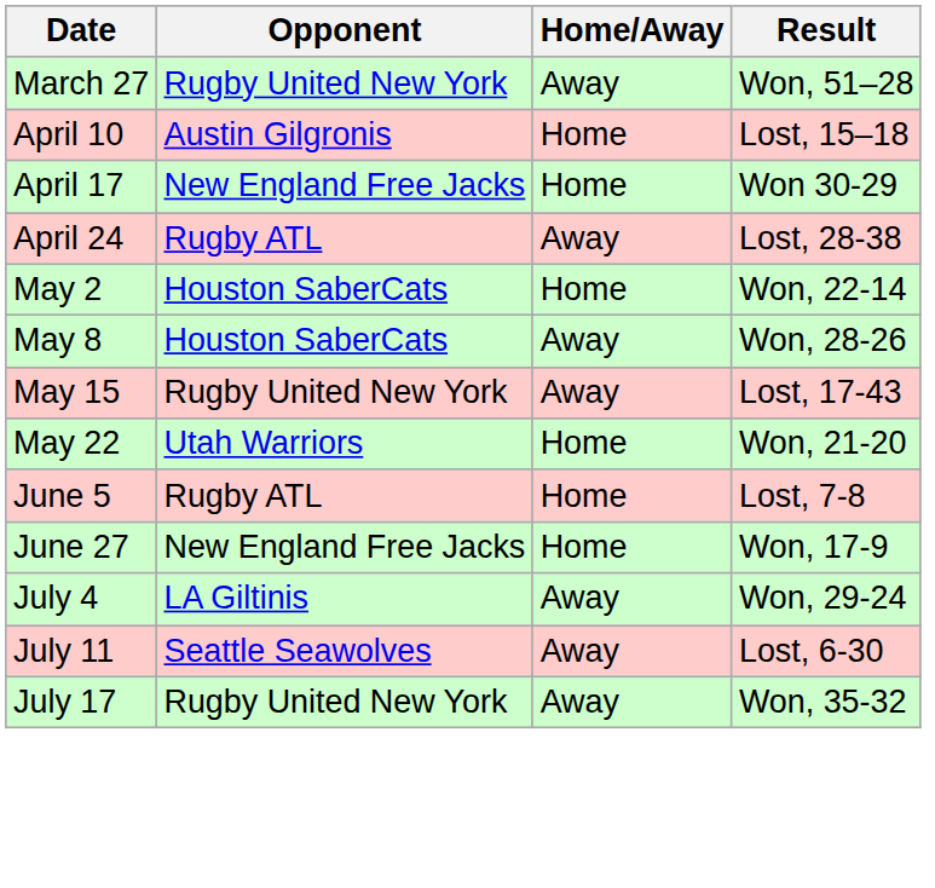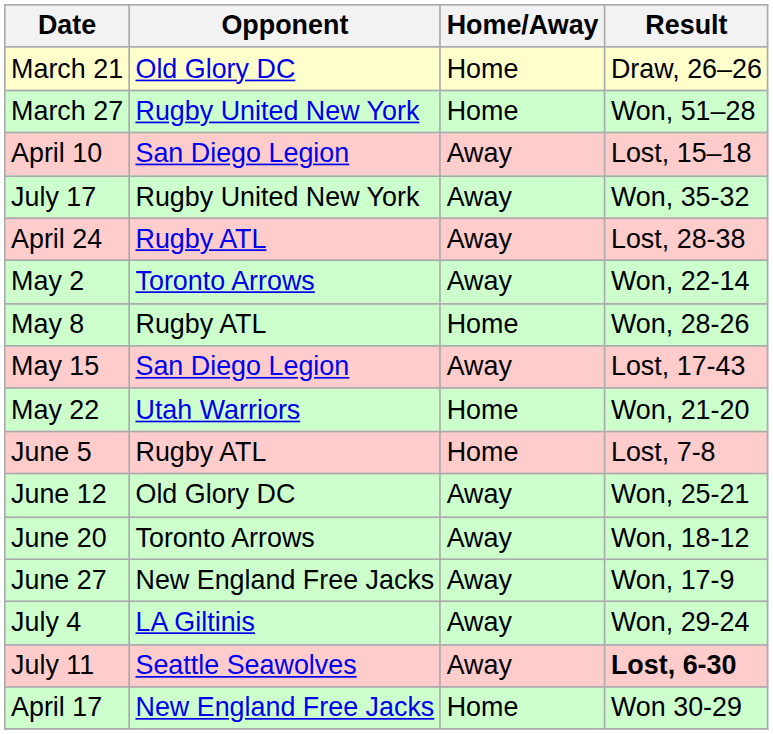 <table class="wikitable">
 <tr>
 <th>Date</th>
 <th>Opponent</th>
 <th>Home/Away</th>
 <th>Result</th>
 </tr>
+<tr bgcolor="#FFFFCC">
+<td>March 21</td>
+<td><a href='#'>Old Glory DC</a></td>
+<td>Home</td>
+<td>Draw, 26–26</td>
+</tr>
 <tr bgcolor="#CCFFCC">
 <td>March 27</td>
 <td><a href='#'>Rugby United New York</a></td>
-<td>Away</td>
+<td>Home</td>
 <td>Won, 51–28</td>
 </tr>
 <tr bgcolor="#FFCCCC">
 <td>April 10</td>
-<td><a href='#'>Austin Gilgronis</a></td>
-<td>Home</td>
+<td><a href='#'>San Diego Legion</a></td>
+<td>Away</td>
 <td>Lost, 15–18</td>
 </tr>
 <tr bgcolor="#CCFFCC">
-<td>April 17</td>
-<td><a href='#'>New England Free Jacks</a></td>
-<td>Home</td>
-<td>Won 30-29</td>
+<td>July 17</td>
+<td>Rugby United New York</td>
+<td>Away</td>
+<td>Won, 35-32</td>
 </tr>
 <tr bgcolor="#FFCCCC">
 <td>April 24</td>
 <td><a href='#'>Rugby ATL</a></td>
 <td>Away</td>
 <td>Lost, 28-38</td>
 </tr>
 <tr bgcolor="#CCFFCC">
 <td>May 2</td>
-<td><a href='#'>Houston SaberCats</a></td>
-<td>Home</td>
+<td><a href='#'>Toronto Arrows</a></td>
+<td>Away</td>
 <td>Won, 22-14</td>
 </tr>
 <tr bgcolor="#CCFFCC">
 <td>May 8</td>
-<td><a href='#'>Houston SaberCats</a></td>
-<td>Away</td>
+<td>Rugby ATL</td>
+<td>Home</td>
 <td>Won, 28-26</td>
 </tr>
 <tr bgcolor="#FFCCCC">
 <td>May 15</td>
-<td>Rugby United New York</td>
+<td><a href='#'>San Diego Legion</a></td>
 <td>Away</td>
 <td>Lost, 17-43</td>
 </tr>
 <tr bgcolor="#CCFFCC">
 <td>May 22</td>
 <td><a href='#'>Utah Warriors</a></td>
 <td>Home</td>
 <td>Won, 21-20</td>
 </tr>
 <tr bgcolor="#FFCCCC">
 <td>June 5</td>
 <td>Rugby ATL</td>
 <td>Home</td>
 <td>Lost, 7-8</td>
 </tr>
 <tr bgcolor="#CCFFCC">
+<td>June 12</td>
+<td>Old Glory DC</td>
+<td>Away</td>
+<td>Won, 25-21</td>
+</tr>
+<tr bgcolor="#CCFFCC">
+<td>June 20</td>
+<td>Toronto Arrows</td>
+<td>Away</td>
+<td>Won, 18-12</td>
+</tr>
+<tr bgcolor="#CCFFCC">
 <td>June 27</td>
 <td>New England Free Jacks</td>
-<td>Home</td>
+<td>Away</td>
 <td>Won, 17-9</td>
 </tr>
 <tr bgcolor="CCFFCC">
 <td>July 4</td>
 <td><a href='#'>LA Giltinis</a></td>
 <td>Away</td>
 <td>Won, 29-24</td>
 </tr>
 <tr bgcolor="#FFCCCC">
 <td>July 11</td>
 <td><a href='#'>Seattle Seawolves</a></td>
 <td>Away</td>
-<td>Lost, 6-30</td>
+<td><strong>Lost, 6-30</strong></td>
 </tr>
 <tr bgcolor="#CCFFCC">
-<td>July 17</td>
-<td>Rugby United New York</td>
-<td>Away</td>
-<td>Won, 35-32</td>
+<td>April 17</td>
+<td><a href='#'>New England Free Jacks</a></td>
+<td>Home</td>
+<td>Won 30-29</td>
 </tr>
 </table>
